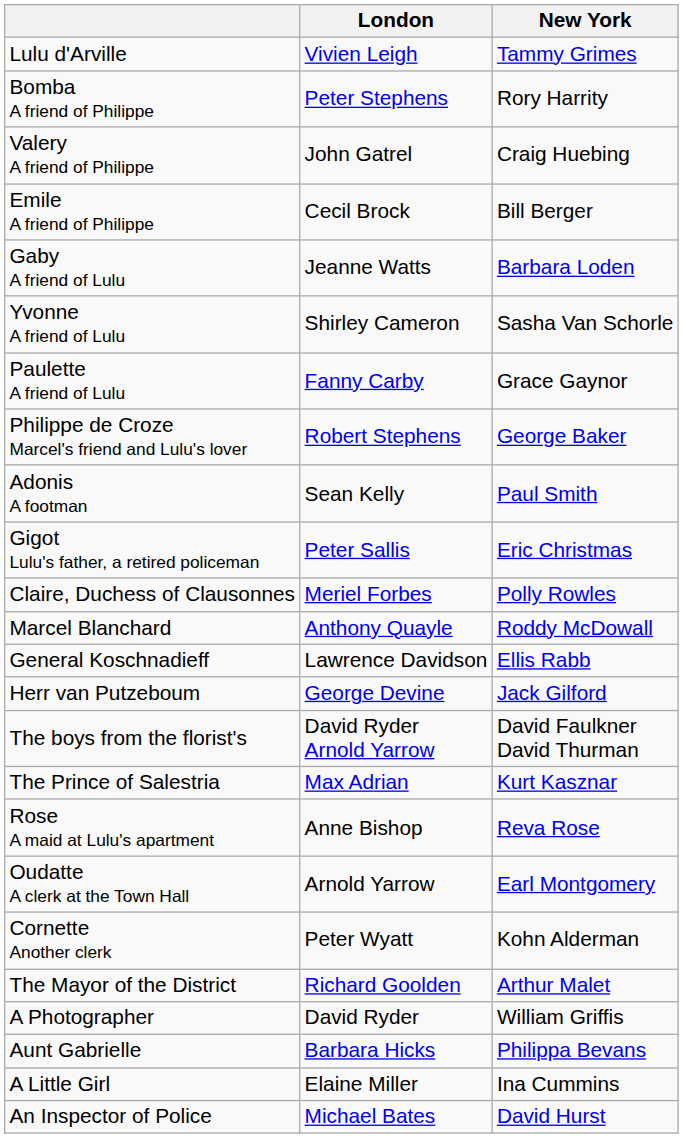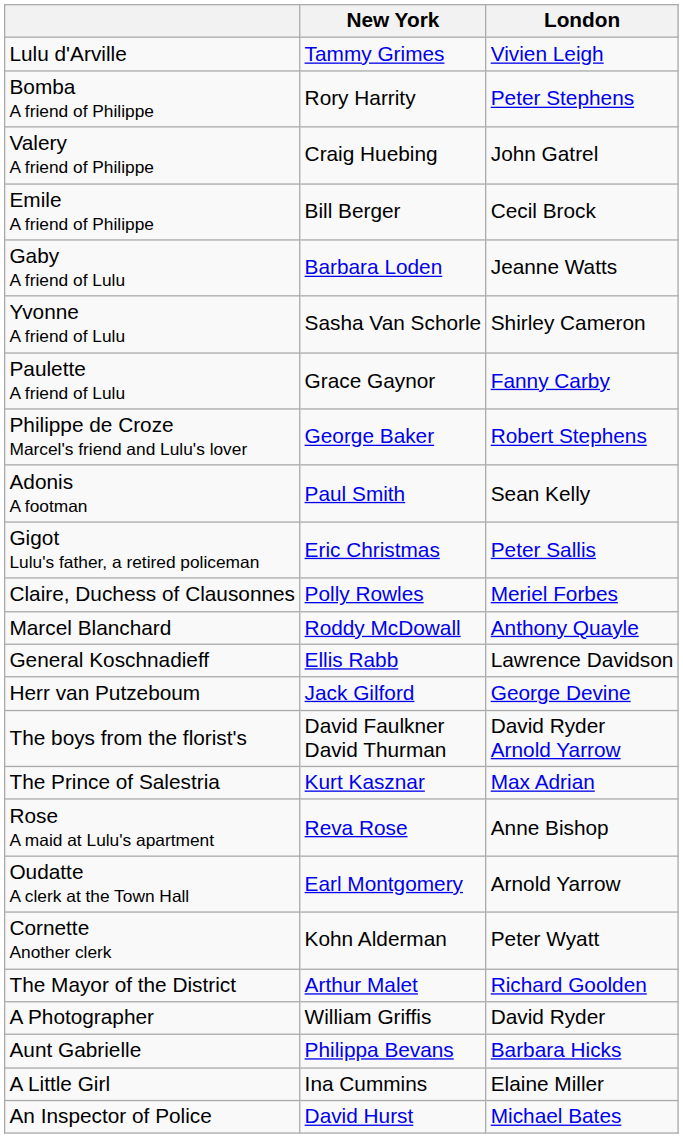 <table class="wikitable plainrowheaders" style="text-align: left; margin-right: 0;">
 <tr>
 <th scope="col"></th>
+<th scope="col">New York</th>
 <th scope="col">London</th>
-<th scope="col">New York</th>
 </tr>
 <tr>
 <td>Lulu d'Arville</td>
+<td><a href='#'>Tammy Grimes</a></td>
 <td><a href='#'>Vivien Leigh</a></td>
-<td><a href='#'>Tammy Grimes</a></td>
 </tr>
 <tr>
 <td>Bomba<br><small>A friend of Philippe</small></td>
+<td>Rory Harrity</td>
 <td><a href='#'>Peter Stephens</a></td>
-<td>Rory Harrity</td>
 </tr>
 <tr>
 <td>Valery<br><small>A friend of Philippe</small></td>
+<td>Craig Huebing</td>
 <td>John Gatrel</td>
-<td>Craig Huebing</td>
 </tr>
 <tr>
 <td>Emile<br><small>A friend of Philippe</small></td>
+<td>Bill Berger</td>
 <td>Cecil Brock</td>
-<td>Bill Berger</td>
 </tr>
 <tr>
 <td>Gaby<br><small>A friend of Lulu</small></td>
+<td><a href='#'>Barbara Loden</a></td>
 <td>Jeanne Watts</td>
-<td><a href='#'>Barbara Loden</a></td>
 </tr>
 <tr>
 <td>Yvonne<br><small>A friend of Lulu</small></td>
+<td>Sasha Van Schorle</td>
 <td>Shirley Cameron</td>
-<td>Sasha Van Schorle</td>
 </tr>
 <tr>
 <td>Paulette<br><small>A friend of Lulu</small></td>
+<td>Grace Gaynor</td>
 <td><a href='#'>Fanny Carby</a></td>
-<td>Grace Gaynor</td>
 </tr>
 <tr>
 <td>Philippe de Croze<br><small>Marcel's friend and Lulu's lover</small></td>
+<td><a href='#'>George Baker</a></td>
 <td><a href='#'>Robert Stephens</a></td>
-<td><a href='#'>George Baker</a></td>
 </tr>
 <tr>
 <td>Adonis<br><small>A footman</small></td>
+<td><a href='#'>Paul Smith</a></td>
 <td>Sean Kelly</td>
-<td><a href='#'>Paul Smith</a></td>
 </tr>
 <tr>
 <td>Gigot<br><small>Lulu's father, a retired policeman</small></td>
+<td><a href='#'>Eric Christmas</a></td>
 <td><a href='#'>Peter Sallis</a></td>
-<td><a href='#'>Eric Christmas</a></td>
 </tr>
 <tr>
 <td>Claire, Duchess of Clausonnes</td>
+<td><a href='#'>Polly Rowles</a></td>
 <td><a href='#'>Meriel Forbes</a></td>
-<td><a href='#'>Polly Rowles</a></td>
 </tr>
 <tr>
 <td>Marcel Blanchard</td>
+<td><a href='#'>Roddy McDowall</a></td>
 <td><a href='#'>Anthony Quayle</a></td>
-<td><a href='#'>Roddy McDowall</a></td>
 </tr>
 <tr>
 <td>General Koschnadieff</td>
+<td><a href='#'>Ellis Rabb</a></td>
 <td>Lawrence Davidson</td>
-<td><a href='#'>Ellis Rabb</a></td>
 </tr>
 <tr>
 <td>Herr van Putzeboum</td>
+<td><a href='#'>Jack Gilford</a></td>
 <td><a href='#'>George Devine</a></td>
-<td><a href='#'>Jack Gilford</a></td>
 </tr>
 <tr>
 <td>The boys from the florist's</td>
+<td>David Faulkner<br>David Thurman</td>
 <td>David Ryder<br><a href='#'>Arnold Yarrow</a></td>
-<td>David Faulkner<br>David Thurman</td>
 </tr>
 <tr>
 <td>The Prince of Salestria</td>
+<td><a href='#'>Kurt Kasznar</a></td>
 <td><a href='#'>Max Adrian</a></td>
-<td><a href='#'>Kurt Kasznar</a></td>
 </tr>
 <tr>
 <td>Rose<br><small>A maid at Lulu's apartment</small></td>
+<td><a href='#'>Reva Rose</a></td>
 <td>Anne Bishop</td>
-<td><a href='#'>Reva Rose</a></td>
 </tr>
 <tr>
 <td>Oudatte<br><small>A clerk at the Town Hall</small></td>
+<td><a href='#'>Earl Montgomery</a></td>
 <td>Arnold Yarrow</td>
-<td><a href='#'>Earl Montgomery</a></td>
 </tr>
 <tr>
 <td>Cornette<br><small>Another clerk</small></td>
+<td>Kohn Alderman</td>
 <td>Peter Wyatt</td>
-<td>Kohn Alderman</td>
 </tr>
 <tr>
 <td>The Mayor of the District</td>
+<td><a href='#'>Arthur Malet</a></td>
 <td><a href='#'>Richard Goolden</a></td>
-<td><a href='#'>Arthur Malet</a></td>
 </tr>
 <tr>
 <td>A Photographer</td>
+<td>William Griffis</td>
 <td>David Ryder</td>
-<td>William Griffis</td>
 </tr>
 <tr>
 <td>Aunt Gabrielle</td>
+<td><a href='#'>Philippa Bevans</a></td>
 <td><a href='#'>Barbara Hicks</a></td>
-<td><a href='#'>Philippa Bevans</a></td>
 </tr>
 <tr>
 <td>A Little Girl</td>
+<td>Ina Cummins</td>
 <td>Elaine Miller</td>
-<td>Ina Cummins</td>
 </tr>
 <tr>
 <td>An Inspector of Police</td>
+<td><a href='#'>David Hurst</a></td>
 <td><a href='#'>Michael Bates</a></td>
-<td><a href='#'>David Hurst</a></td>
 </tr>
 </table>
